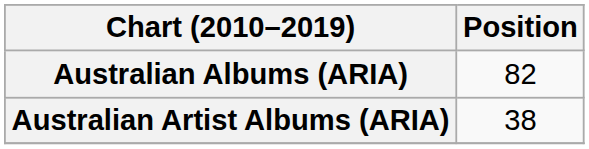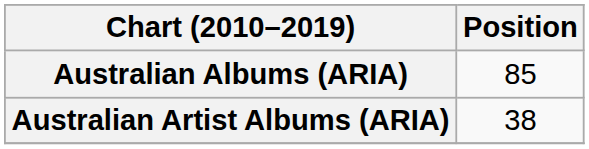 <table class="wikitable plainrowheaders" style="text-align:center">
 <tr>
 <th scope="col">Chart (2010–2019)</th>
 <th scope="col">Position</th>
 </tr>
 <tr>
 <th scope="row">Australian Albums (ARIA)</th>
-<td>82</td>
+<td>85</td>
 </tr>
 <tr>
 <th scope="row">Australian Artist Albums (ARIA)</th>
 <td>38</td>
 </tr>
 <tr>
 </tr>
 </table>
